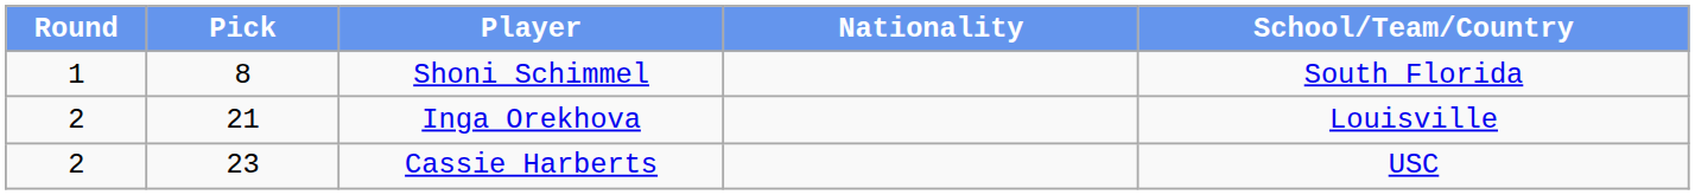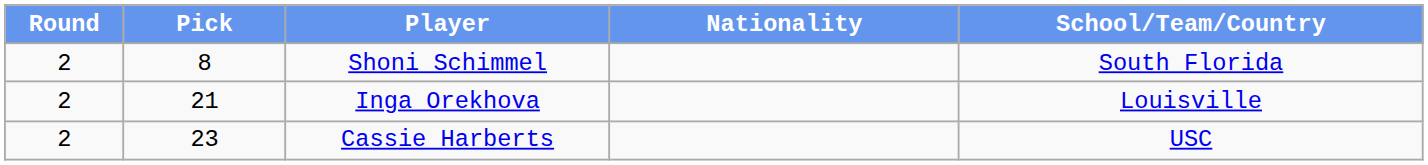 <table class="wikitable" style="text-align:center; width:60em">
 <tr>
 <th style="background:#6495ED; color:white;" width="2%">Round</th>
 <th style="background:#6495ED; color:white;" width="5%">Pick</th>
 <th style="background:#6495ED; color:white;" width="10%">Player</th>
 <th style="background:#6495ED; color:white;" width="10%">Nationality</th>
 <th style="background:#6495ED; color:white;" width="10%">School/Team/Country</th>
 </tr>
 <tr>
-<td>1</td>
+<td>2</td>
 <td>8</td>
 <td><a href='#'>Shoni Schimmel</a></td>
 <td></td>
 <td><a href='#'>South Florida</a></td>
 </tr>
 <tr>
 <td>2</td>
 <td>21</td>
 <td><a href='#'>Inga Orekhova</a></td>
 <td></td>
 <td><a href='#'>Louisville</a></td>
 </tr>
 <tr>
 <td>2</td>
 <td>23</td>
 <td><a href='#'>Cassie Harberts</a></td>
 <td></td>
 <td><a href='#'>USC</a></td>
 </tr>
 </table>
